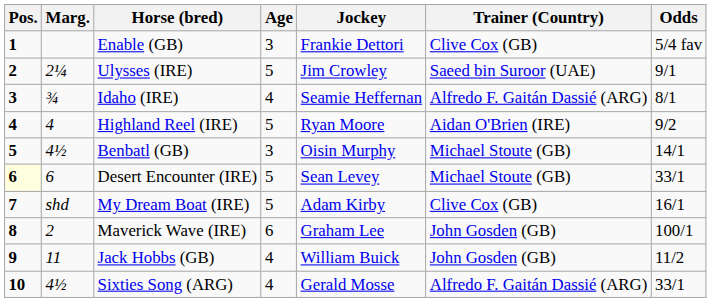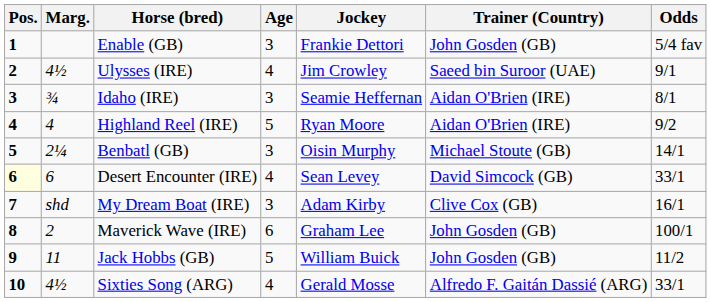 <table class = "sortable wikitable">
 <tr>
 <th>Pos.</th>
 <th>Marg.</th>
 <th>Horse (bred)</th>
 <th>Age</th>
 <th>Jockey</th>
 <th>Trainer (Country)</th>
 <th>Odds</th>
 </tr>
 <tr>
 <td><strong>1</strong></td>
 <td></td>
 <td><a href='#'>Enable</a> (GB)</td>
 <td>3</td>
 <td><a href='#'>Frankie Dettori</a></td>
-<td><a href='#'>Clive Cox</a> (GB)</td>
+<td><a href='#'>John Gosden</a> (GB)</td>
 <td>5/4 fav</td>
 </tr>
 <tr>
 <td><strong>2</strong></td>
-<td><em>2¼</em></td>
+<td><em>4½</em></td>
 <td><a href='#'>Ulysses</a> (IRE)</td>
-<td>5</td>
+<td>4</td>
 <td><a href='#'>Jim Crowley</a></td>
 <td><a href='#'>Saeed bin Suroor</a> (UAE)</td>
 <td>9/1</td>
 </tr>
 <tr>
 <td><strong>3</strong></td>
 <td><em>¾</em></td>
 <td><a href='#'>Idaho</a> (IRE)</td>
-<td>4</td>
+<td>3</td>
 <td><a href='#'>Seamie Heffernan</a></td>
-<td><a href='#'>Alfredo F. Gaitán Dassié</a> (ARG)</td>
+<td><a href='#'>Aidan O'Brien</a> (IRE)</td>
 <td>8/1</td>
 </tr>
 <tr>
 <td><strong>4</strong></td>
 <td><em>4</em></td>
 <td><a href='#'>Highland Reel</a> (IRE)</td>
 <td>5</td>
 <td><a href='#'>Ryan Moore</a></td>
 <td><a href='#'>Aidan O'Brien</a> (IRE)</td>
 <td>9/2</td>
 </tr>
 <tr>
 <td><strong>5</strong></td>
-<td><em>4½</em></td>
+<td><em>2¼</em></td>
 <td><a href='#'>Benbatl</a> (GB)</td>
 <td>3</td>
 <td><a href='#'>Oisin Murphy</a></td>
 <td><a href='#'>Michael Stoute</a> (GB)</td>
 <td>14/1</td>
 </tr>
 <tr>
 <td style="background: lightyellow;"><strong>6</strong></td>
 <td><em>6</em></td>
 <td>Desert Encounter (IRE)</td>
-<td>5</td>
+<td>4</td>
 <td><a href='#'>Sean Levey</a></td>
-<td><a href='#'>Michael Stoute</a> (GB)</td>
+<td><a href='#'>David Simcock</a> (GB)</td>
 <td>33/1</td>
 </tr>
 <tr>
 <td><strong>7</strong></td>
 <td><em>shd</em></td>
 <td><a href='#'>My Dream Boat</a> (IRE)</td>
-<td>5</td>
+<td>3</td>
 <td><a href='#'>Adam Kirby</a></td>
 <td><a href='#'>Clive Cox</a> (GB)</td>
 <td>16/1</td>
 </tr>
 <tr>
 <td><strong>8</strong></td>
 <td><em>2</em></td>
 <td>Maverick Wave (IRE)</td>
 <td>6</td>
 <td><a href='#'>Graham Lee</a></td>
 <td><a href='#'>John Gosden</a> (GB)</td>
 <td>100/1</td>
 </tr>
 <tr>
 <td><strong>9</strong></td>
 <td><em>11</em></td>
 <td><a href='#'>Jack Hobbs</a> (GB)</td>
-<td>4</td>
+<td>5</td>
 <td><a href='#'>William Buick</a></td>
 <td><a href='#'>John Gosden</a> (GB)</td>
 <td>11/2</td>
 </tr>
 <tr>
 <td><strong>10</strong></td>
 <td><em>4½</em></td>
 <td><a href='#'>Sixties Song</a> (ARG)</td>
 <td>4</td>
 <td><a href='#'>Gerald Mosse</a></td>
 <td><a href='#'>Alfredo F. Gaitán Dassié</a> (ARG)</td>
 <td>33/1</td>
 </tr>
 </table>
